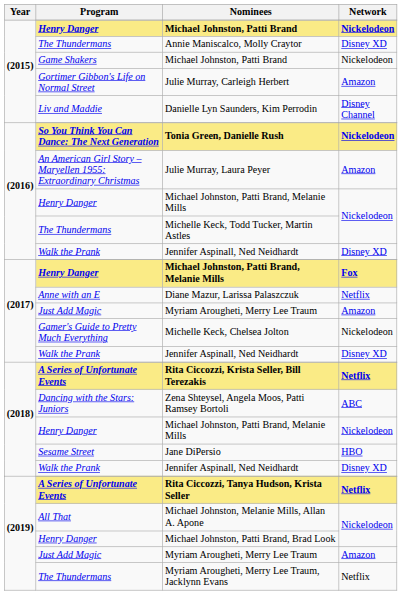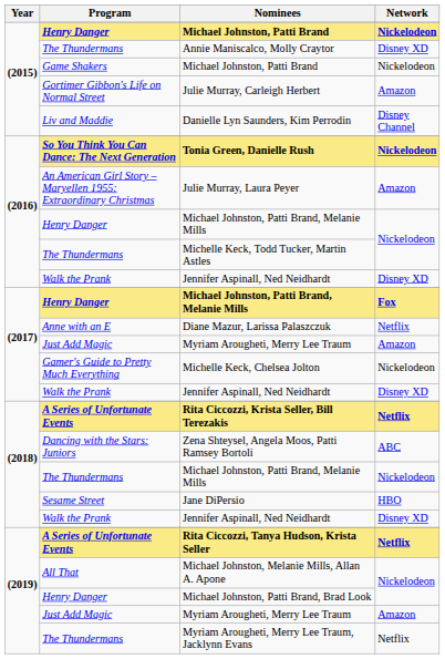 <table class="wikitable" style="width:100%">
 <tr bgcolor="#bebebe">
 <th width="5%">Year</th>
 <th width="35%">Program</th>
 <th width="50%">Nominees</th>
 <th width="8%">Network</th>
 </tr>
 <tr>
 <td rowspan=6 style="text-align:center"><strong>(2015)</strong><br> <br></td>
 </tr>
 <tr style="background:#FAEB86">
 <td><strong><em><a href='#'>Henry Danger</a></em></strong></td>
 <td><strong>Michael Johnston, Patti Brand</strong></td>
 <td><strong><a href='#'>Nickelodeon</a></strong></td>
 </tr>
 <tr>
 <td><em><a href='#'>The Thundermans</a></em></td>
 <td>Annie Maniscalco, Molly Craytor</td>
 <td><a href='#'>Disney XD</a></td>
 </tr>
 <tr>
 <td><em><a href='#'>Game Shakers</a></em></td>
 <td>Michael Johnston, Patti Brand</td>
 <td>Nickelodeon</td>
 </tr>
 <tr>
 <td><em><a href='#'>Gortimer Gibbon's Life on Normal Street</a></em></td>
 <td>Julie Murray, Carleigh Herbert</td>
 <td><a href='#'>Amazon</a></td>
 </tr>
 <tr>
 <td><em><a href='#'>Liv and Maddie</a></em></td>
 <td>Danielle Lyn Saunders, Kim Perrodin</td>
 <td><a href='#'>Disney Channel</a></td>
 </tr>
 <tr>
 <td rowspan=6 style="text-align:center"><strong>(2016)</strong><br> <br></td>
 </tr>
 <tr style="background:#FAEB86">
 <td><strong><em><a href='#'>So You Think You Can Dance: The Next Generation</a></em></strong></td>
 <td><strong>Tonia Green, Danielle Rush</strong></td>
 <td><strong><a href='#'>Nickelodeon</a></strong></td>
 </tr>
 <tr>
 <td><em><a href='#'>An American Girl Story – Maryellen 1955: Extraordinary Christmas</a></em></td>
 <td>Julie Murray, Laura Peyer</td>
 <td><a href='#'>Amazon</a></td>
 </tr>
 <tr>
 <td><em><a href='#'>Henry Danger</a></em></td>
 <td>Michael Johnston, Patti Brand, Melanie Mills</td>
 <td rowspan="2"><a href='#'>Nickelodeon</a></td>
 </tr>
 <tr>
 <td><em><a href='#'>The Thundermans</a></em></td>
 <td>Michelle Keck, Todd Tucker, Martin Astles</td>
 </tr>
 <tr>
 <td><em><a href='#'>Walk the Prank</a></em></td>
 <td>Jennifer Aspinall, Ned Neidhardt</td>
 <td><a href='#'>Disney XD</a></td>
 </tr>
 <tr>
 <td rowspan=6 style="text-align:center"><strong>(2017)</strong><br> <br></td>
 </tr>
 <tr style="background:#FAEB86">
 <td><strong><em><a href='#'>Henry Danger</a></em></strong></td>
 <td><strong>Michael Johnston, Patti Brand, Melanie Mills</strong></td>
 <td><strong><a href='#'>Fox</a></strong></td>
 </tr>
 <tr>
 <td><em><a href='#'>Anne with an E</a></em></td>
 <td>Diane Mazur, Larissa Palaszczuk</td>
 <td><a href='#'>Netflix</a></td>
 </tr>
 <tr>
 <td><em><a href='#'>Just Add Magic</a></em></td>
 <td>Myriam Arougheti, Merry Lee Traum</td>
 <td><a href='#'>Amazon</a></td>
 </tr>
 <tr>
 <td><em><a href='#'>Gamer's Guide to Pretty Much Everything</a></em></td>
 <td>Michelle Keck, Chelsea Jolton</td>
 <td>Nickelodeon</td>
 </tr>
 <tr>
 <td><em><a href='#'>Walk the Prank</a></em></td>
 <td>Jennifer Aspinall, Ned Neidhardt</td>
 <td><a href='#'>Disney XD</a></td>
 </tr>
 <tr>
 <td rowspan=6 style="text-align:center"><strong>(2018)</strong><br> <br></td>
 </tr>
 <tr style="background:#FAEB86">
 <td><strong><em><a href='#'>A Series of Unfortunate Events</a></em></strong></td>
 <td><strong>Rita Ciccozzi, Krista Seller, Bill Terezakis</strong></td>
 <td><strong><a href='#'>Netflix</a></strong></td>
 </tr>
 <tr>
 <td><em><a href='#'>Dancing with the Stars: Juniors</a></em></td>
 <td>Zena Shteysel, Angela Moos, Patti Ramsey Bortoli</td>
 <td><a href='#'>ABC</a></td>
 </tr>
 <tr>
-<td><em><a href='#'>Henry Danger</a></em></td>
+<td><em><a href='#'>The Thundermans</a></em></td>
 <td>Michael Johnston, Patti Brand, Melanie Mills</td>
 <td><a href='#'>Nickelodeon</a></td>
 </tr>
 <tr>
 <td><em><a href='#'>Sesame Street</a></em></td>
 <td>Jane DiPersio</td>
 <td><a href='#'>HBO</a></td>
 </tr>
 <tr>
 <td><em><a href='#'>Walk the Prank</a></em></td>
 <td>Jennifer Aspinall, Ned Neidhardt</td>
 <td><a href='#'>Disney XD</a></td>
 </tr>
 <tr>
 <td rowspan=6 style="text-align:center"><strong>(2019)</strong><br> <br></td>
 </tr>
 <tr style="background:#FAEB86">
 <td><strong><em><a href='#'>A Series of Unfortunate Events</a></em></strong></td>
 <td><strong>Rita Ciccozzi, Tanya Hudson, Krista Seller</strong></td>
 <td><strong><a href='#'>Netflix</a></strong></td>
 </tr>
 <tr>
 <td><em><a href='#'>All That</a></em></td>
 <td>Michael Johnston, Melanie Mills, Allan A. Apone</td>
 <td rowspan="2"><a href='#'>Nickelodeon</a></td>
 </tr>
 <tr>
 <td><em><a href='#'>Henry Danger</a></em></td>
 <td>Michael Johnston, Patti Brand, Brad Look</td>
 </tr>
 <tr>
 <td><em><a href='#'>Just Add Magic</a></em></td>
 <td>Myriam Arougheti, Merry Lee Traum</td>
 <td><a href='#'>Amazon</a></td>
 </tr>
 <tr>
 <td><em><a href='#'>The Thundermans</a></em></td>
 <td>Myriam Arougheti, Merry Lee Traum, Jacklynn Evans</td>
 <td>Netflix</td>
 </tr>
 </table>
